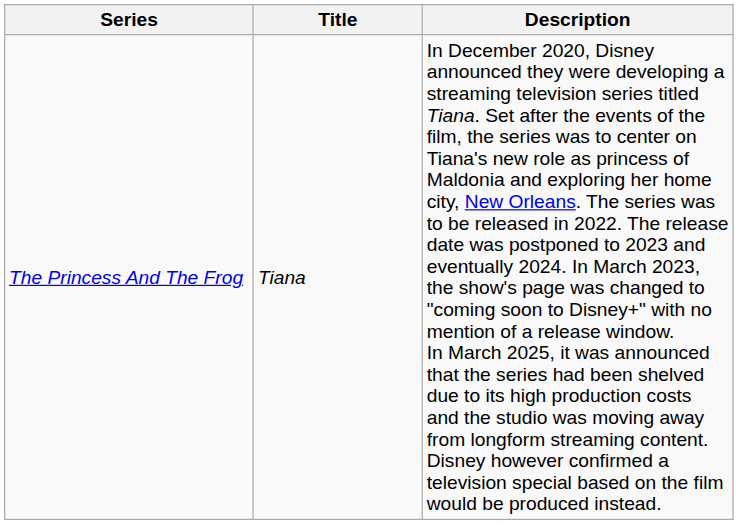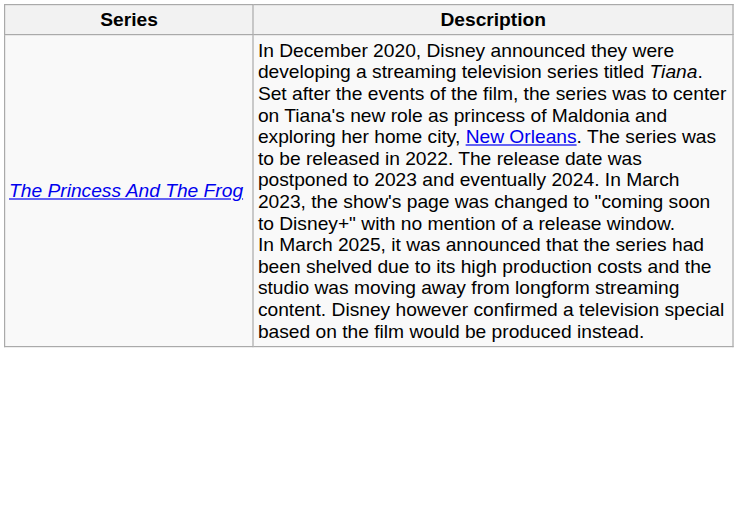 <table class="wikitable">
 <tr>
 <th style="width:150pt;">Series</th>
-<th style="width:100pt;">Title</th>
 <th>Description</th>
 </tr>
 <tr>
 <td><em><a href='#'>The Princess And The Frog</a></em></td>
-<td><em>Tiana</em></td>
 <td>In December 2020, Disney announced they were developing a streaming television series titled <em>Tiana</em>. Set after the events of the film, the series was to center on Tiana's new role as princess of Maldonia and exploring her home city, <a href='#'>New Orleans</a>. The series was to be released in 2022. The release date was postponed to 2023 and eventually 2024. In March 2023, the show's page was changed to "coming soon to Disney+" with no mention of a release window.<br>In March 2025, it was announced that the series had been shelved due to its high production costs and the studio was moving away from longform streaming content. Disney however confirmed a television special based on the film would be produced instead.</td>
 </tr>
 </table>
